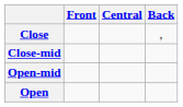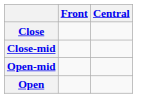 <table class="wikitable" style="text-align:center">
 <tr>
 <th></th>
 <th><a href='#'>Front</a></th>
 <th><a href='#'>Central</a></th>
-<th><a href='#'>Back</a></th>
 </tr>
 <tr>
 <th><a href='#'>Close</a></th>
 <td> </td>
 <td></td>
-<td> ,  </td>
 </tr>
 <tr>
 <th><a href='#'>Close-mid</a></th>
 <td> </td>
 <td></td>
-<td> </td>
 </tr>
 <tr>
 <th><a href='#'>Open-mid</a></th>
 <td> </td>
 <td></td>
-<td> </td>
 </tr>
 <tr>
 <th><a href='#'>Open</a></th>
 <td></td>
 <td> </td>
-<td></td>
 </tr>
 </table>
